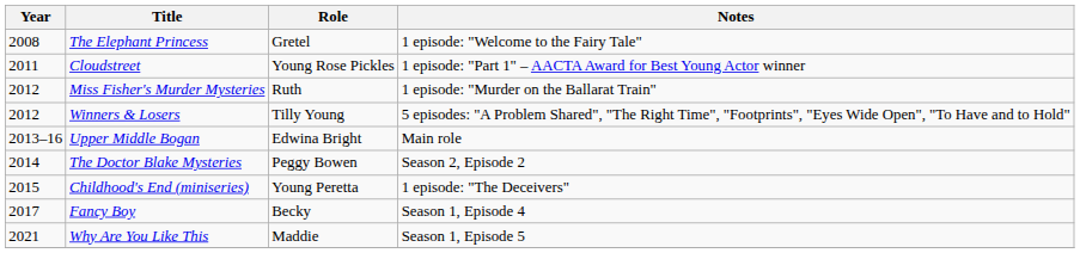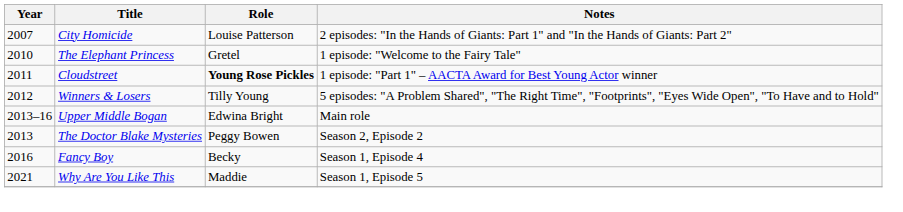 <table class="wikitable">
 <tr>
 <th>Year</th>
 <th>Title</th>
 <th>Role</th>
 <th>Notes</th>
 </tr>
 <tr>
-<td>2008</td>
+<td>2007</td>
+<td><em><a href='#'>City Homicide</a></em></td>
+<td>Louise Patterson</td>
+<td>2 episodes: "In the Hands of Giants: Part 1" and "In the Hands of Giants: Part 2"</td>
+</tr>
+<tr>
+<td>2010</td>
 <td><em><a href='#'>The Elephant Princess</a></em></td>
 <td>Gretel</td>
 <td>1 episode: "Welcome to the Fairy Tale"</td>
 </tr>
 <tr>
 <td>2011</td>
 <td><em><a href='#'>Cloudstreet</a></em></td>
-<td>Young Rose Pickles</td>
+<td><strong>Young Rose Pickles</strong></td>
 <td>1 episode: "Part 1" – <a href='#'>AACTA Award for Best Young Actor</a> winner</td>
-</tr>
-<tr>
-<td>2012</td>
-<td><em><a href='#'>Miss Fisher's Murder Mysteries</a></em></td>
-<td>Ruth</td>
-<td>1 episode: "Murder on the Ballarat Train"</td>
 </tr>
 <tr>
 <td>2012</td>
 <td><em><a href='#'>Winners & Losers</a></em></td>
 <td>Tilly Young</td>
 <td>5 episodes: "A Problem Shared", "The Right Time", "Footprints", "Eyes Wide Open", "To Have and to Hold"</td>
 </tr>
 <tr>
 <td>2013–16</td>
 <td><em><a href='#'>Upper Middle Bogan</a></em></td>
 <td>Edwina Bright</td>
 <td>Main role</td>
 </tr>
 <tr>
-<td>2014</td>
+<td>2013</td>
 <td><em><a href='#'>The Doctor Blake Mysteries</a></em></td>
 <td>Peggy Bowen</td>
 <td>Season 2, Episode 2</td>
 </tr>
 <tr>
-<td>2015</td>
-<td><em><a href='#'>Childhood's End (miniseries)</a></em></td>
-<td>Young Peretta</td>
-<td>1 episode: "The Deceivers"</td>
-</tr>
-<tr>
-<td>2017</td>
+<td>2016</td>
 <td><em><a href='#'>Fancy Boy</a></em></td>
 <td>Becky</td>
 <td>Season 1, Episode 4</td>
 </tr>
 <tr>
 <td>2021</td>
 <td><em><a href='#'>Why Are You Like This</a></em></td>
 <td>Maddie</td>
 <td>Season 1, Episode 5</td>
 </tr>
 <tr>
 </tr>
 </table>
